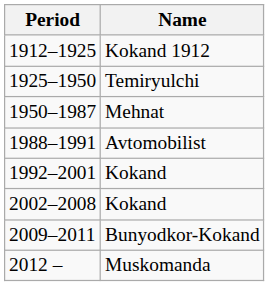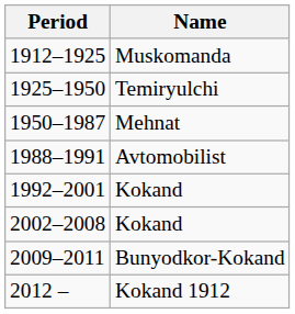 <table class="wikitable">
 <tr>
 <th>Period</th>
 <th>Name</th>
 </tr>
 <tr>
 <td>1912–1925</td>
-<td>Kokand 1912</td>
+<td>Muskomanda</td>
 </tr>
 <tr>
 <td>1925–1950</td>
 <td>Temiryulchi</td>
 </tr>
 <tr>
 <td>1950–1987</td>
 <td>Mehnat</td>
 </tr>
 <tr>
 <td>1988–1991</td>
 <td>Avtomobilist</td>
 </tr>
 <tr>
 <td>1992–2001</td>
 <td>Kokand</td>
 </tr>
 <tr>
 <td>2002–2008</td>
 <td>Kokand</td>
 </tr>
 <tr>
 <td>2009–2011</td>
 <td>Bunyodkor-Kokand</td>
 </tr>
 <tr>
 <td>2012 –</td>
-<td>Muskomanda</td>
+<td>Kokand 1912</td>
 </tr>
 </table>
